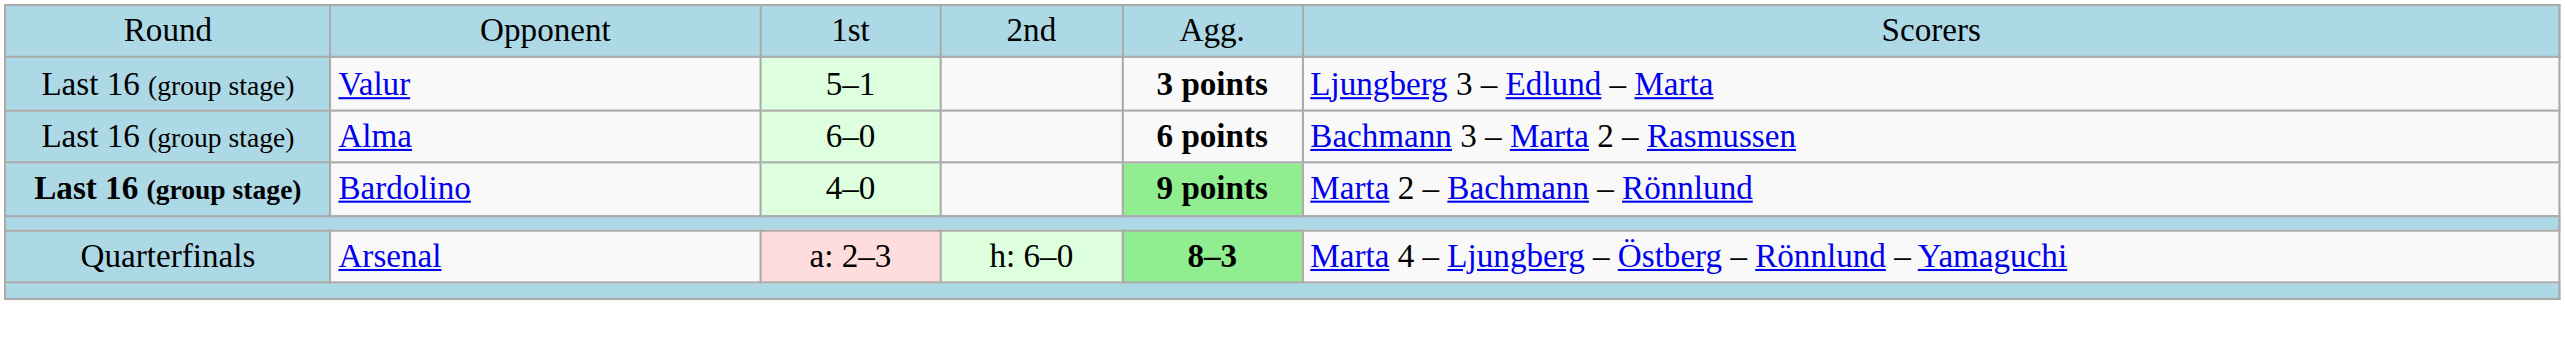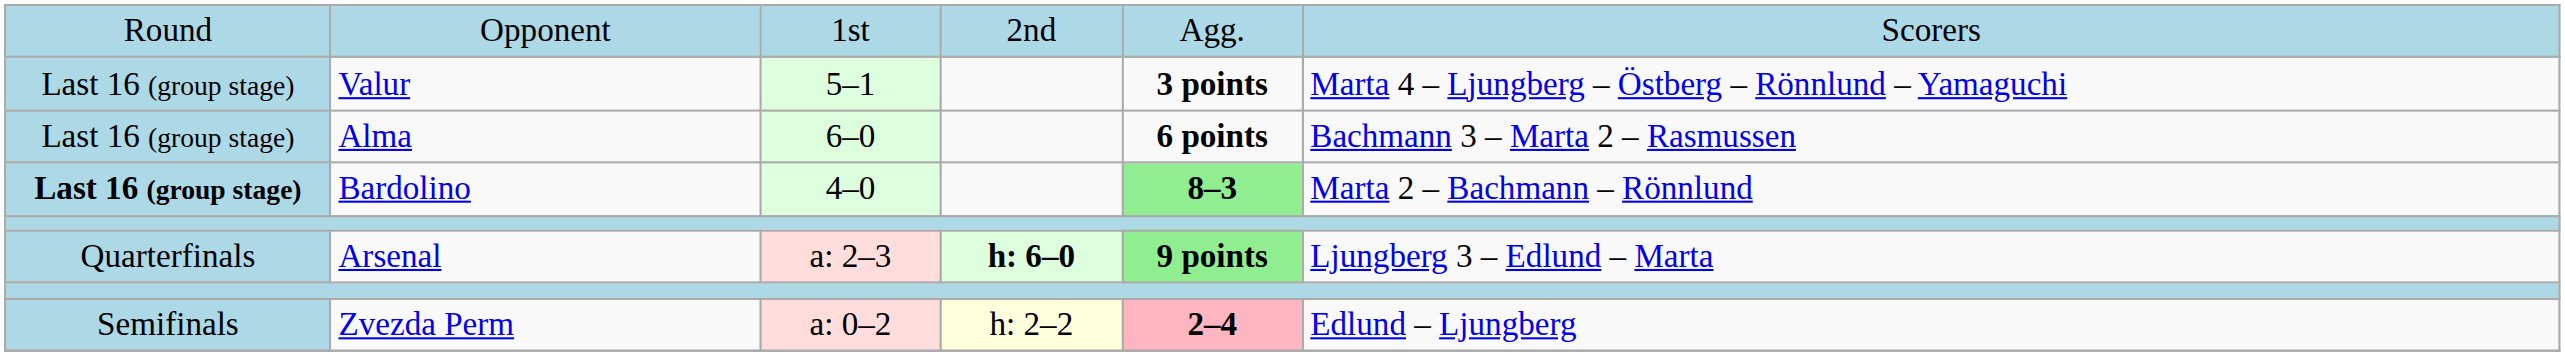 <table class="wikitable" style="text-align:center">
 <tr bgcolor=lightblue>
 <td width=150px>Round</td>
 <td width=200px>Opponent</td>
 <td width=80px>1st</td>
 <td width=80px>2nd</td>
 <td width=80px>Agg.</td>
 <td width=600px>Scorers</td>
 </tr>
 <tr>
 <td bgcolor=lightblue>Last 16 <small>(group stage)</small></td>
 <td align=left> <a href='#'>Valur</a></td>
 <td bgcolor="#ddffdd">5–1</td>
 <td></td>
 <td><strong>3 points</strong></td>
-<td align=left><a href='#'>Ljungberg</a> 3 – <a href='#'>Edlund</a> – <a href='#'>Marta</a></td>
+<td align=left><a href='#'>Marta</a> 4 – <a href='#'>Ljungberg</a> – <a href='#'>Östberg</a> – <a href='#'>Rönnlund</a> – <a href='#'>Yamaguchi</a></td>
 </tr>
 <tr>
 <td bgcolor=lightblue>Last 16 <small>(group stage)</small></td>
 <td align=left> <a href='#'>Alma</a></td>
 <td bgcolor="#ddffdd">6–0</td>
 <td></td>
 <td><strong>6 points</strong></td>
 <td align=left><a href='#'>Bachmann</a> 3 – <a href='#'>Marta</a> 2 – <a href='#'>Rasmussen</a></td>
 </tr>
 <tr>
 <td bgcolor=lightblue><strong>Last 16 <small>(group stage)</small></strong></td>
 <td align=left> <a href='#'>Bardolino</a></td>
 <td bgcolor="#ddffdd">4–0</td>
 <td></td>
-<td bgcolor=lightgreen><strong>9 points</strong></td>
+<td bgcolor=lightgreen><strong>8–3</strong></td>
 <td align=left><a href='#'>Marta</a> 2 – <a href='#'>Bachmann</a> – <a href='#'>Rönnlund</a></td>
 </tr>
 <tr bgcolor=lightblue>
 <td colspan=6></td>
 </tr>
 <tr>
 <td bgcolor=lightblue>Quarterfinals</td>
 <td align=left> <a href='#'>Arsenal</a></td>
 <td bgcolor="#ffdddd">a: 2–3</td>
-<td bgcolor="#ddffdd">h: 6–0</td>
-<td bgcolor=lightgreen><strong>8–3</strong></td>
-<td align=left><a href='#'>Marta</a> 4 – <a href='#'>Ljungberg</a> – <a href='#'>Östberg</a> – <a href='#'>Rönnlund</a> – <a href='#'>Yamaguchi</a></td>
+<td bgcolor="#ddffdd"><strong>h: 6–0</strong></td>
+<td bgcolor=lightgreen><strong>9 points</strong></td>
+<td align=left><a href='#'>Ljungberg</a> 3 – <a href='#'>Edlund</a> – <a href='#'>Marta</a></td>
 </tr>
 <tr bgcolor=lightblue>
 <td colspan=6></td>
 </tr>
 <tr>
+<td bgcolor=lightblue>Semifinals</td>
+<td align=left> <a href='#'>Zvezda Perm</a></td>
+<td bgcolor="#ffdddd">a: 0–2</td>
+<td bgcolor="#ffffdd">h: 2–2</td>
+<td bgcolor=lightpink><strong>2–4</strong></td>
+<td align=left><a href='#'>Edlund</a> – <a href='#'>Ljungberg</a></td>
+</tr>
+<tr>
 </tr>
 </table>
